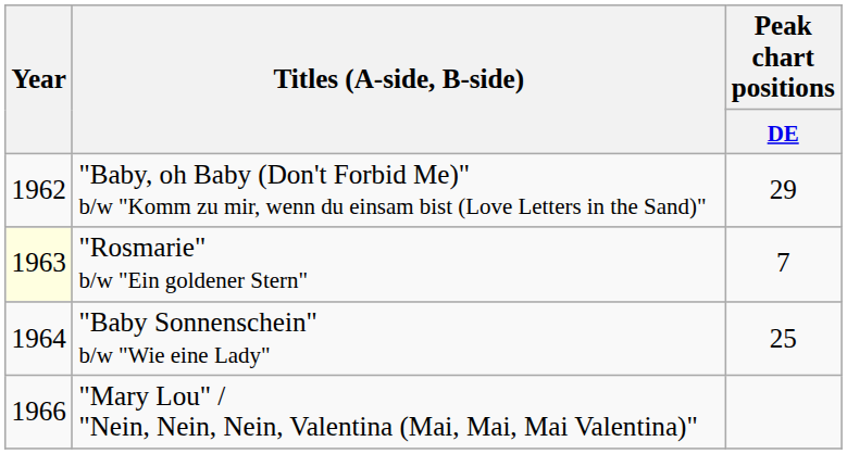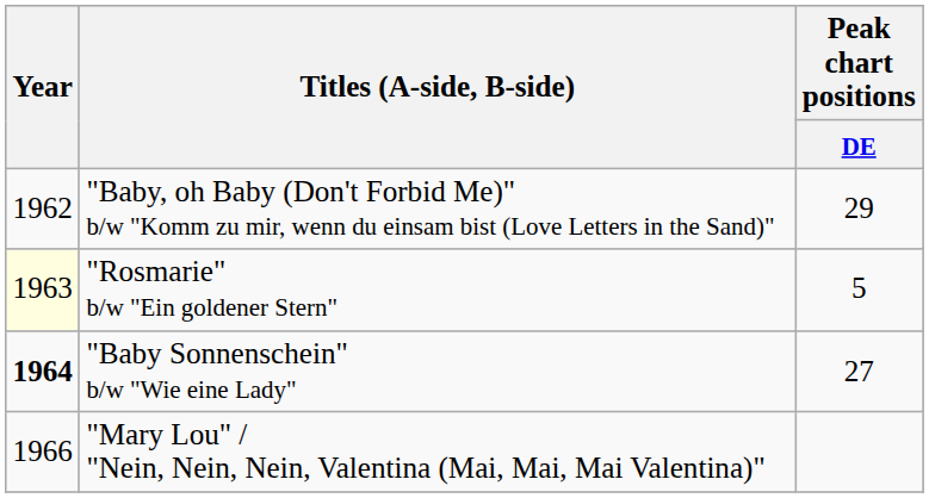 <table class="wikitable" style="text-align:center;">
 <tr>
 <th width="20" rowspan="2">Year</th>
 <th width="375" rowspan="2">Titles (A-side, B-side)</th>
 <th colspan="5">Peak chart positions</th>
 </tr>
 <tr>
 <th width="40"><small><a href='#'>DE</a></small></th>
 </tr>
 <tr>
 <td>1962</td>
 <td style="text-align:left">"Baby, oh Baby (Don't Forbid Me)"<br><small>b/w "Komm zu mir, wenn du einsam bist (Love Letters in the Sand)" </small></td>
 <td>29</td>
 </tr>
 <tr>
 <td style="background: lightyellow;">1963</td>
 <td style="text-align:left">"Rosmarie"<br><small>b/w "Ein goldener Stern"</small></td>
-<td>7</td>
+<td>5</td>
 </tr>
 <tr>
-<td>1964</td>
+<td><strong>1964</strong></td>
 <td style="text-align:left">"Baby Sonnenschein"<br><small>b/w "Wie eine Lady"</small></td>
-<td>25</td>
+<td>27</td>
 </tr>
 <tr>
 <td>1966</td>
 <td style="text-align:left">"Mary Lou" /<br>"Nein, Nein, Nein, Valentina (Mai, Mai, Mai Valentina)"</td>
 <td></td>
 </tr>
 </table>
